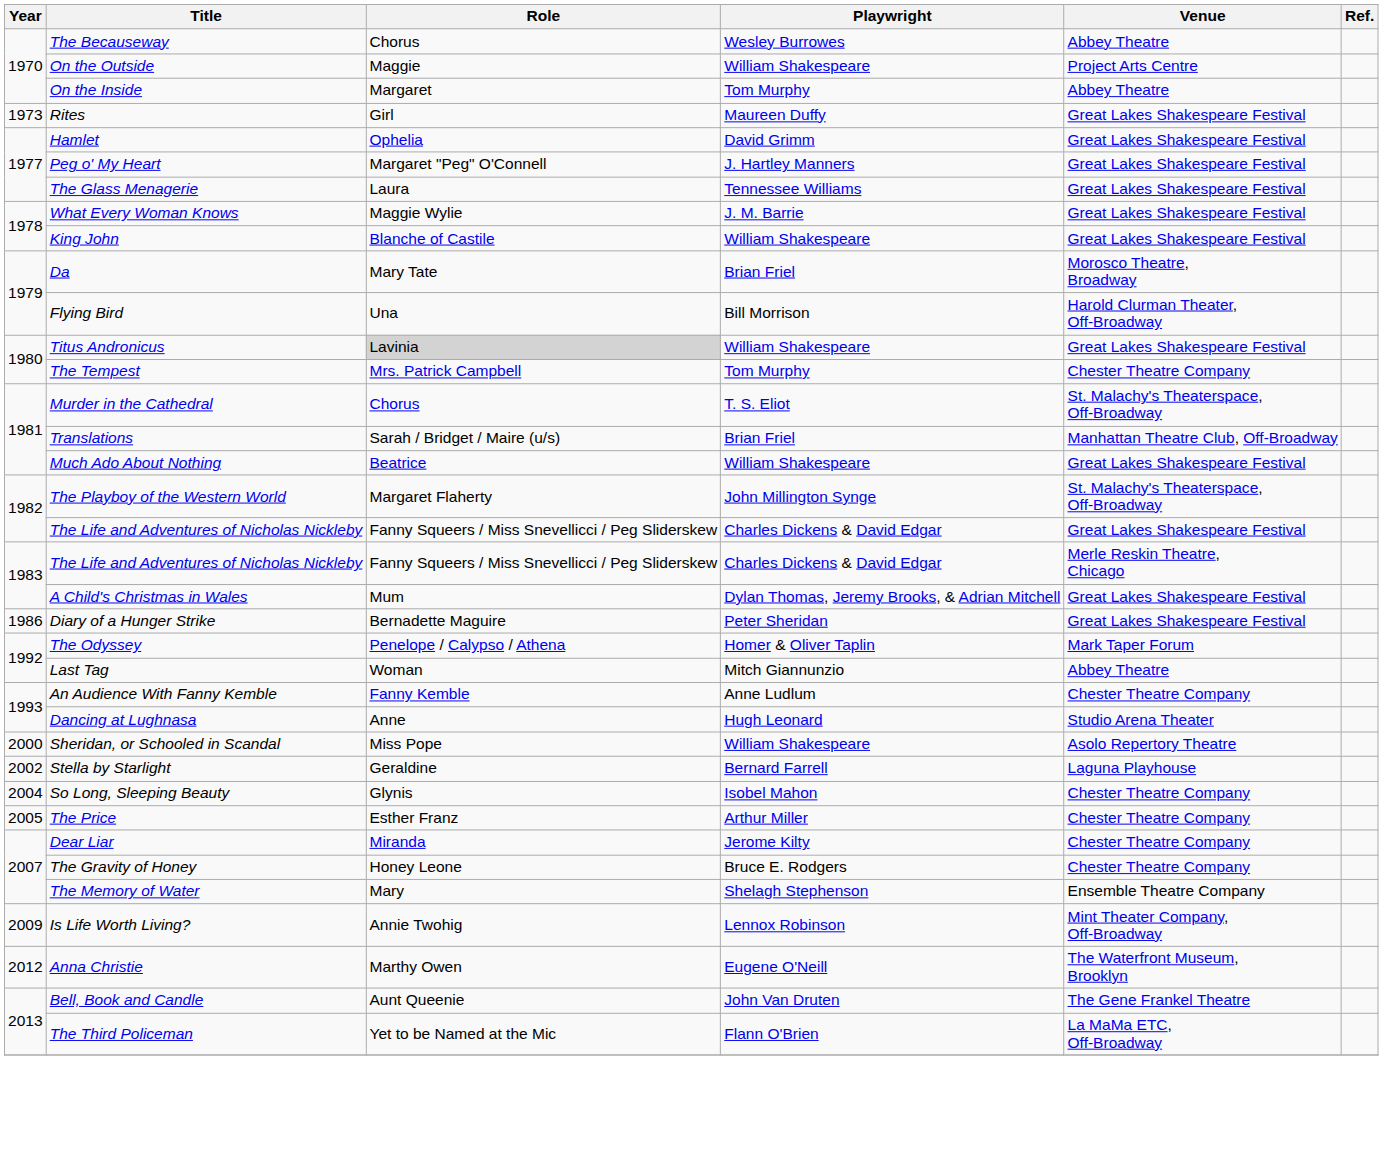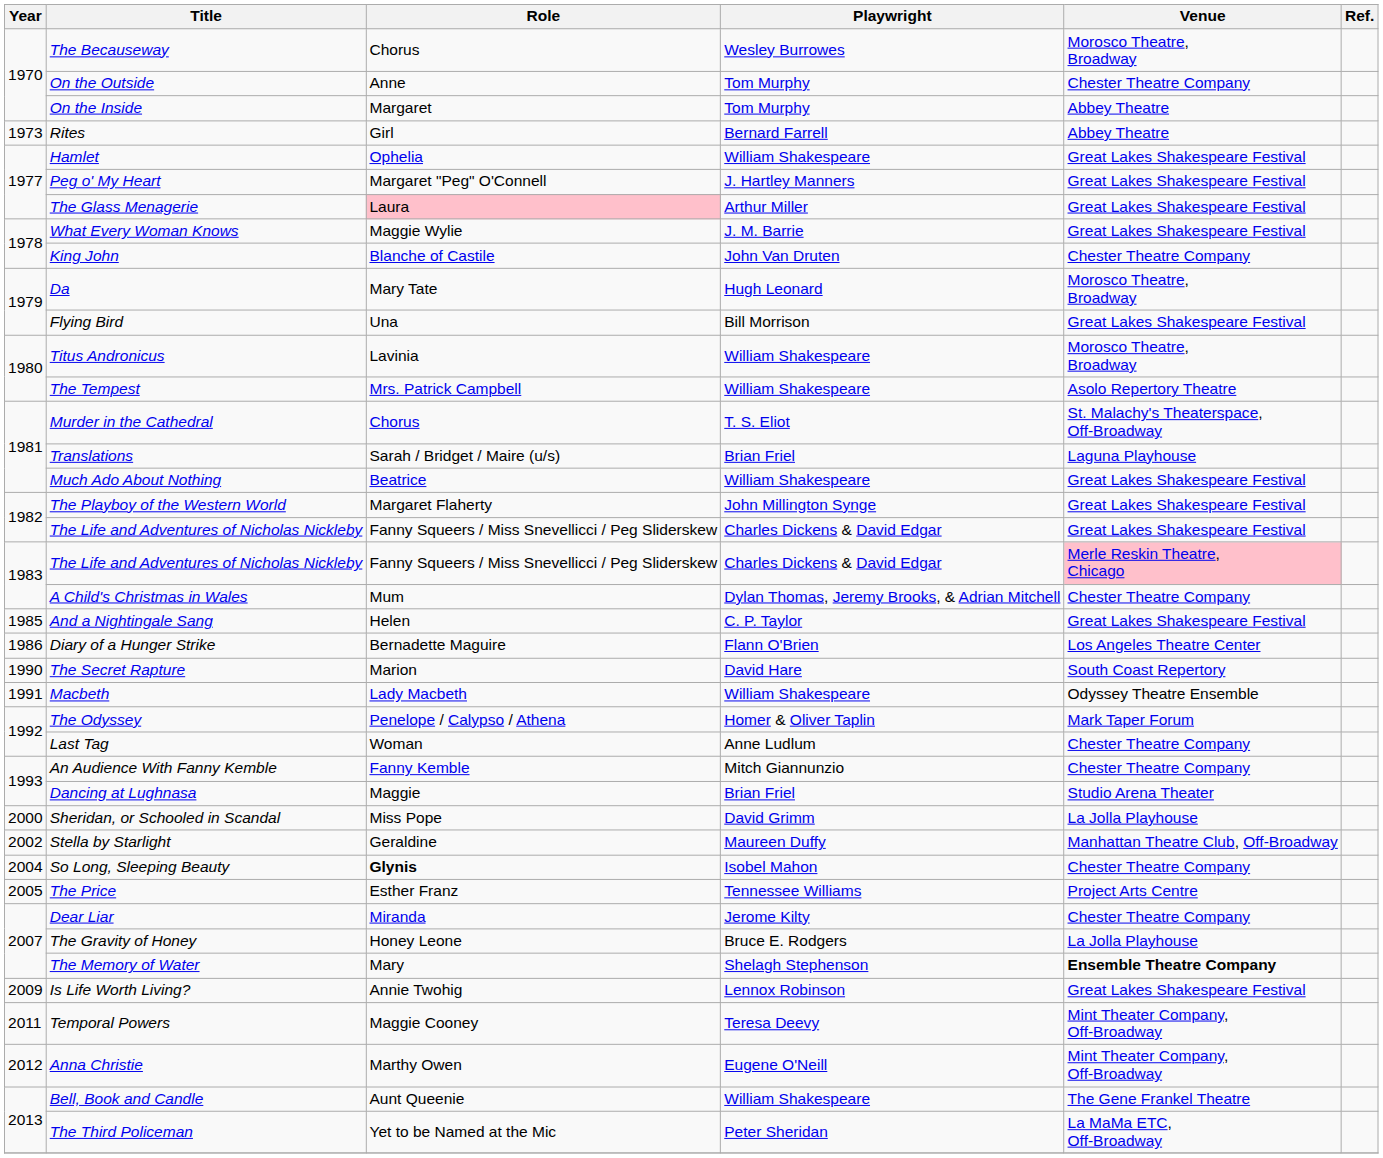 <table class="wikitable sortable">
 <tr>
 <th>Year</th>
 <th>Title</th>
 <th>Role</th>
 <th>Playwright</th>
 <th>Venue</th>
 <th class=unsortable>Ref.</th>
 </tr>
 <tr>
 <td rowspan="3">1970</td>
 <td><em><a href='#'>The Becauseway</a></em></td>
 <td>Chorus</td>
 <td><a href='#'>Wesley Burrowes</a></td>
-<td><a href='#'>Abbey Theatre</a></td>
+<td><a href='#'>Morosco Theatre</a>,<br><a href='#'>Broadway</a></td>
 <td></td>
 </tr>
 <tr>
 <td><em><a href='#'>On the Outside</a></em></td>
-<td>Maggie</td>
-<td><a href='#'>William Shakespeare</a></td>
-<td><a href='#'>Project Arts Centre</a></td>
+<td>Anne</td>
+<td><a href='#'>Tom Murphy</a></td>
+<td><a href='#'>Chester Theatre Company</a></td>
 <td></td>
 </tr>
 <tr>
 <td><em><a href='#'>On the Inside</a></em></td>
 <td>Margaret</td>
 <td><a href='#'>Tom Murphy</a></td>
 <td><a href='#'>Abbey Theatre</a></td>
 <td></td>
 </tr>
 <tr>
 <td>1973</td>
 <td><em>Rites</em></td>
 <td>Girl</td>
-<td><a href='#'>Maureen Duffy</a></td>
-<td><a href='#'>Great Lakes Shakespeare Festival</a></td>
+<td><a href='#'>Bernard Farrell</a></td>
+<td><a href='#'>Abbey Theatre</a></td>
 <td></td>
 </tr>
 <tr>
 <td rowspan="3">1977</td>
 <td><em><a href='#'>Hamlet</a></em></td>
 <td><a href='#'>Ophelia</a></td>
-<td><a href='#'>David Grimm</a></td>
+<td><a href='#'>William Shakespeare</a></td>
 <td><a href='#'>Great Lakes Shakespeare Festival</a></td>
 <td></td>
 </tr>
 <tr>
 <td><em><a href='#'>Peg o' My Heart</a></em></td>
 <td>Margaret "Peg" O'Connell</td>
 <td><a href='#'>J. Hartley Manners</a></td>
 <td><a href='#'>Great Lakes Shakespeare Festival</a></td>
 <td></td>
 </tr>
 <tr>
 <td><em><a href='#'>The Glass Menagerie</a></em></td>
-<td>Laura</td>
-<td><a href='#'>Tennessee Williams</a></td>
+<td style="background: pink;">Laura</td>
+<td><a href='#'>Arthur Miller</a></td>
 <td><a href='#'>Great Lakes Shakespeare Festival</a></td>
 <td></td>
 </tr>
 <tr>
 <td rowspan="2">1978</td>
 <td><em><a href='#'>What Every Woman Knows</a></em></td>
 <td>Maggie Wylie</td>
 <td><a href='#'>J. M. Barrie</a></td>
 <td><a href='#'>Great Lakes Shakespeare Festival</a></td>
 <td></td>
 </tr>
 <tr>
 <td><em><a href='#'>King John</a></em></td>
 <td><a href='#'>Blanche of Castile</a></td>
-<td><a href='#'>William Shakespeare</a></td>
-<td><a href='#'>Great Lakes Shakespeare Festival</a></td>
+<td><a href='#'>John Van Druten</a></td>
+<td><a href='#'>Chester Theatre Company</a></td>
 <td></td>
 </tr>
 <tr>
 <td rowspan="2">1979</td>
 <td><em><a href='#'>Da</a></em></td>
 <td>Mary Tate</td>
-<td><a href='#'>Brian Friel</a></td>
+<td><a href='#'>Hugh Leonard</a></td>
 <td><a href='#'>Morosco Theatre</a>,<br><a href='#'>Broadway</a></td>
 <td></td>
 </tr>
 <tr>
 <td><em>Flying Bird</em></td>
 <td>Una</td>
 <td>Bill Morrison</td>
-<td><a href='#'>Harold Clurman Theater</a>,<br><a href='#'>Off-Broadway</a></td>
+<td><a href='#'>Great Lakes Shakespeare Festival</a></td>
 <td></td>
 </tr>
 <tr>
 <td rowspan="2">1980</td>
 <td><em><a href='#'>Titus Andronicus</a></em></td>
-<td style="background: lightgrey;">Lavinia</td>
+<td>Lavinia</td>
 <td><a href='#'>William Shakespeare</a></td>
-<td><a href='#'>Great Lakes Shakespeare Festival</a></td>
+<td><a href='#'>Morosco Theatre</a>,<br><a href='#'>Broadway</a></td>
 <td></td>
 </tr>
 <tr>
 <td><em><a href='#'>The Tempest</a></em></td>
 <td><a href='#'>Mrs. Patrick Campbell</a></td>
-<td><a href='#'>Tom Murphy</a></td>
-<td><a href='#'>Chester Theatre Company</a></td>
+<td><a href='#'>William Shakespeare</a></td>
+<td><a href='#'>Asolo Repertory Theatre</a></td>
 <td></td>
 </tr>
 <tr>
 <td rowspan="3">1981</td>
 <td><em><a href='#'>Murder in the Cathedral</a></em></td>
 <td><a href='#'>Chorus</a></td>
 <td><a href='#'>T. S. Eliot</a></td>
 <td><a href='#'>St. Malachy's Theaterspace</a>,<br><a href='#'>Off-Broadway</a></td>
 <td></td>
 </tr>
 <tr>
 <td><em><a href='#'>Translations</a></em></td>
 <td>Sarah / Bridget / Maire (u/s)</td>
 <td><a href='#'>Brian Friel</a></td>
-<td><a href='#'>Manhattan Theatre Club</a>, <a href='#'>Off-Broadway</a></td>
+<td><a href='#'>Laguna Playhouse</a></td>
 <td></td>
 </tr>
 <tr>
 <td><em><a href='#'>Much Ado About Nothing</a></em></td>
 <td><a href='#'>Beatrice</a></td>
 <td><a href='#'>William Shakespeare</a></td>
 <td><a href='#'>Great Lakes Shakespeare Festival</a></td>
 <td></td>
 </tr>
 <tr>
 <td rowspan="2">1982</td>
 <td><em><a href='#'>The Playboy of the Western World</a></em></td>
 <td>Margaret Flaherty</td>
 <td><a href='#'>John Millington Synge</a></td>
-<td><a href='#'>St. Malachy's Theaterspace</a>,<br><a href='#'>Off-Broadway</a></td>
+<td><a href='#'>Great Lakes Shakespeare Festival</a></td>
 <td></td>
 </tr>
 <tr>
 <td><em><a href='#'>The Life and Adventures of Nicholas Nickleby</a></em></td>
 <td>Fanny Squeers / Miss Snevellicci / Peg Sliderskew</td>
 <td><a href='#'>Charles Dickens</a> & <a href='#'>David Edgar</a></td>
 <td><a href='#'>Great Lakes Shakespeare Festival</a></td>
 <td></td>
 </tr>
 <tr>
 <td rowspan="2">1983</td>
 <td><em><a href='#'>The Life and Adventures of Nicholas Nickleby</a></em></td>
 <td>Fanny Squeers / Miss Snevellicci / Peg Sliderskew</td>
 <td><a href='#'>Charles Dickens</a> & <a href='#'>David Edgar</a></td>
-<td><a href='#'>Merle Reskin Theatre</a>, <br> <a href='#'>Chicago</a></td>
+<td style="background: pink;"><a href='#'>Merle Reskin Theatre</a>, <br> <a href='#'>Chicago</a></td>
 <td></td>
 </tr>
 <tr>
 <td><em><a href='#'>A Child's Christmas in Wales</a></em></td>
 <td>Mum</td>
 <td><a href='#'>Dylan Thomas</a>, <a href='#'>Jeremy Brooks</a>, & <a href='#'>Adrian Mitchell</a></td>
+<td><a href='#'>Chester Theatre Company</a></td>
+<td></td>
+</tr>
+<tr>
+<td>1985</td>
+<td><em><a href='#'>And a Nightingale Sang</a></em></td>
+<td>Helen</td>
+<td><a href='#'>C. P. Taylor</a></td>
 <td><a href='#'>Great Lakes Shakespeare Festival</a></td>
 <td></td>
 </tr>
 <tr>
 <td>1986</td>
 <td><em>Diary of a Hunger Strike</em></td>
 <td>Bernadette Maguire</td>
-<td><a href='#'>Peter Sheridan</a></td>
-<td><a href='#'>Great Lakes Shakespeare Festival</a></td>
+<td><a href='#'>Flann O'Brien</a></td>
+<td><a href='#'>Los Angeles Theatre Center</a></td>
+<td></td>
+</tr>
+<tr>
+<td>1990</td>
+<td><em><a href='#'>The Secret Rapture</a></em></td>
+<td>Marion</td>
+<td><a href='#'>David Hare</a></td>
+<td><a href='#'>South Coast Repertory</a></td>
+<td></td>
+</tr>
+<tr>
+<td>1991</td>
+<td><em><a href='#'>Macbeth</a></em></td>
+<td><a href='#'>Lady Macbeth</a></td>
+<td><a href='#'>William Shakespeare</a></td>
+<td>Odyssey Theatre Ensemble</td>
 <td></td>
 </tr>
 <tr>
 <td rowspan="2">1992</td>
 <td><em><a href='#'>The Odyssey</a></em></td>
 <td><a href='#'>Penelope</a> / <a href='#'>Calypso</a> / <a href='#'>Athena</a></td>
 <td><a href='#'>Homer</a> & <a href='#'>Oliver Taplin</a></td>
 <td><a href='#'>Mark Taper Forum</a></td>
 <td></td>
 </tr>
 <tr>
 <td><em>Last Tag</em></td>
 <td>Woman</td>
-<td>Mitch Giannunzio</td>
-<td><a href='#'>Abbey Theatre</a></td>
+<td>Anne Ludlum</td>
+<td><a href='#'>Chester Theatre Company</a></td>
 <td></td>
 </tr>
 <tr>
 <td rowspan="2">1993</td>
 <td><em>An Audience With Fanny Kemble</em></td>
 <td><a href='#'>Fanny Kemble</a></td>
-<td>Anne Ludlum</td>
+<td>Mitch Giannunzio</td>
 <td><a href='#'>Chester Theatre Company</a></td>
 <td></td>
 </tr>
 <tr>
 <td><em><a href='#'>Dancing at Lughnasa</a></em></td>
-<td>Anne</td>
-<td><a href='#'>Hugh Leonard</a></td>
+<td>Maggie</td>
+<td><a href='#'>Brian Friel</a></td>
 <td><a href='#'>Studio Arena Theater</a></td>
 <td></td>
 </tr>
 <tr>
 <td>2000</td>
 <td><em>Sheridan, or Schooled in Scandal</em></td>
 <td>Miss Pope</td>
-<td><a href='#'>William Shakespeare</a></td>
-<td><a href='#'>Asolo Repertory Theatre</a></td>
+<td><a href='#'>David Grimm</a></td>
+<td><a href='#'>La Jolla Playhouse</a></td>
 <td></td>
 </tr>
 <tr>
 <td>2002</td>
 <td><em>Stella by Starlight</em></td>
 <td>Geraldine</td>
-<td><a href='#'>Bernard Farrell</a></td>
-<td><a href='#'>Laguna Playhouse</a></td>
+<td><a href='#'>Maureen Duffy</a></td>
+<td><a href='#'>Manhattan Theatre Club</a>, <a href='#'>Off-Broadway</a></td>
 <td></td>
 </tr>
 <tr>
 <td>2004</td>
 <td><em>So Long, Sleeping Beauty</em></td>
-<td>Glynis</td>
+<td><strong>Glynis</strong></td>
 <td><a href='#'>Isobel Mahon</a></td>
 <td><a href='#'>Chester Theatre Company</a></td>
 <td></td>
 </tr>
 <tr>
 <td>2005</td>
 <td><em><a href='#'>The Price</a></em></td>
 <td>Esther Franz</td>
-<td><a href='#'>Arthur Miller</a></td>
-<td><a href='#'>Chester Theatre Company</a></td>
+<td><a href='#'>Tennessee Williams</a></td>
+<td><a href='#'>Project Arts Centre</a></td>
 <td></td>
 </tr>
 <tr>
 <td rowspan="3">2007</td>
 <td><em><a href='#'>Dear Liar</a></em></td>
 <td><a href='#'>Miranda</a></td>
 <td><a href='#'>Jerome Kilty</a></td>
 <td><a href='#'>Chester Theatre Company</a></td>
 <td></td>
 </tr>
 <tr>
 <td><em>The Gravity of Honey</em></td>
 <td>Honey Leone</td>
 <td>Bruce E. Rodgers</td>
-<td><a href='#'>Chester Theatre Company</a></td>
+<td><a href='#'>La Jolla Playhouse</a></td>
 <td></td>
 </tr>
 <tr>
 <td><em><a href='#'>The Memory of Water</a></em></td>
 <td>Mary</td>
 <td><a href='#'>Shelagh Stephenson</a></td>
-<td>Ensemble Theatre Company</td>
+<td><strong>Ensemble Theatre Company</strong></td>
 <td></td>
 </tr>
 <tr>
 <td>2009</td>
 <td><em>Is Life Worth Living?</em></td>
 <td>Annie Twohig</td>
 <td><a href='#'>Lennox Robinson</a></td>
+<td><a href='#'>Great Lakes Shakespeare Festival</a></td>
+<td></td>
+</tr>
+<tr>
+<td>2011</td>
+<td><em>Temporal Powers</em></td>
+<td>Maggie Cooney</td>
+<td><a href='#'>Teresa Deevy</a></td>
 <td><a href='#'>Mint Theater Company</a>,<br><a href='#'>Off-Broadway</a></td>
 <td></td>
 </tr>
 <tr>
 <td>2012</td>
 <td><em><a href='#'>Anna Christie</a></em></td>
 <td>Marthy Owen</td>
 <td><a href='#'>Eugene O'Neill</a></td>
-<td><a href='#'>The Waterfront Museum</a>, <br><a href='#'>Brooklyn</a></td>
+<td><a href='#'>Mint Theater Company</a>,<br><a href='#'>Off-Broadway</a></td>
 <td></td>
 </tr>
 <tr>
 <td rowspan="2">2013</td>
 <td><em><a href='#'>Bell, Book and Candle</a></em></td>
 <td>Aunt Queenie</td>
-<td><a href='#'>John Van Druten</a></td>
+<td><a href='#'>William Shakespeare</a></td>
 <td><a href='#'>The Gene Frankel Theatre</a></td>
 <td></td>
 </tr>
 <tr>
 <td><em><a href='#'>The Third Policeman</a></em></td>
 <td>Yet to be Named at the Mic</td>
-<td><a href='#'>Flann O'Brien</a></td>
+<td><a href='#'>Peter Sheridan</a></td>
 <td><a href='#'>La MaMa ETC</a>,<br><a href='#'>Off-Broadway</a></td>
 <td></td>
 </tr>
 <tr>
 </tr>
 </table>
